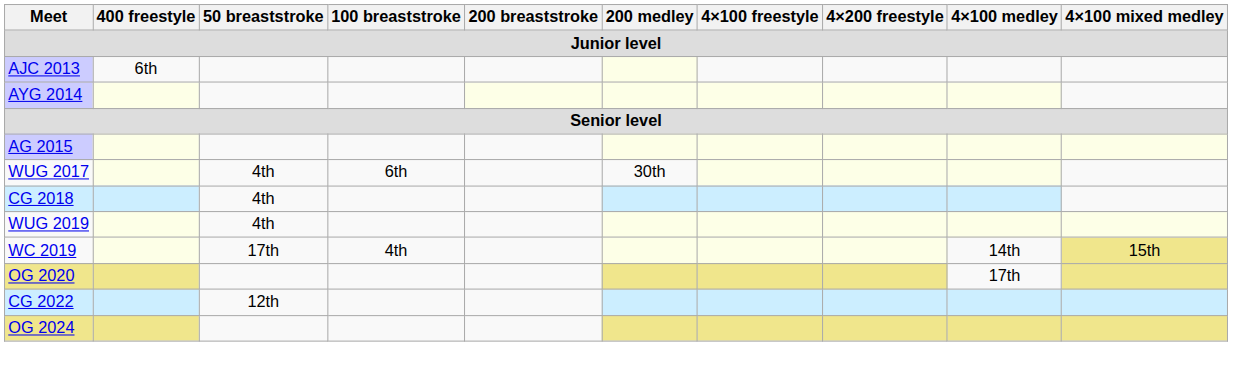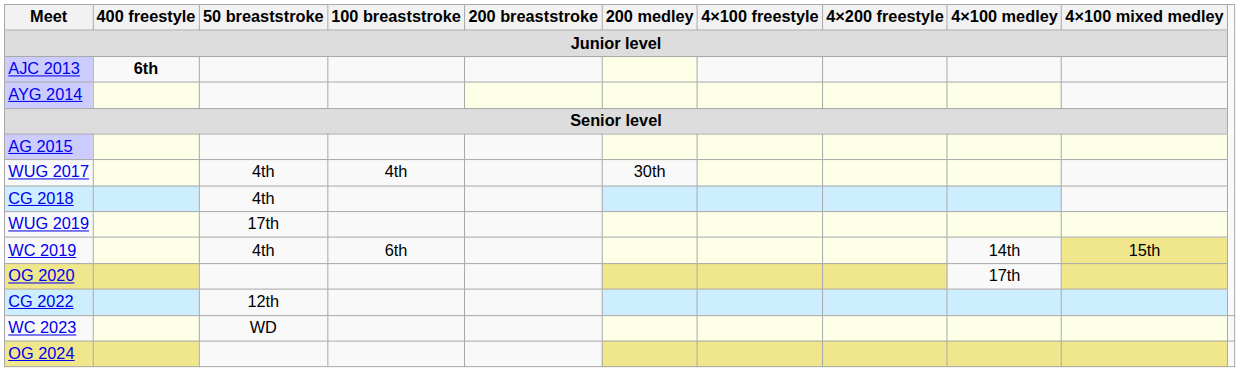 <table class="sortable wikitable">
 <tr>
 <th>Meet</th>
 <th class="unsortable">400 freestyle</th>
 <th class="unsortable">50 breaststroke</th>
 <th class="unsortable">100 breaststroke</th>
 <th class="unsortable">200 breaststroke</th>
 <th class="unsortable">200 medley</th>
 <th class="unsortable">4×100 freestyle</th>
 <th class="unsortable">4×200 freestyle</th>
 <th class="unsortable">4×100 medley</th>
 <th class="unsortable">4×100 mixed medley</th>
 </tr>
 <tr bgcolor="#DDDDDD">
 <td colspan="10" align="center"><strong>Junior level</strong></td>
 </tr>
 <tr>
 <td style="background:#ccccff"><a href='#'>AJC 2013</a></td>
-<td align="center">6th</td>
+<td align="center"><strong>6th</strong></td>
 <td align="center"></td>
 <td align="center"></td>
 <td align="center"></td>
 <td style="background:#fdffe7"></td>
 <td align="center"></td>
 <td align="center"></td>
 <td align="center"></td>
 <td></td>
 </tr>
 <tr>
 <td style="background:#ccccff"><a href='#'>AYG 2014</a></td>
 <td style="background:#fdffe7"></td>
 <td align="center"></td>
 <td align="center"></td>
 <td style="background:#fdffe7"></td>
 <td style="background:#fdffe7"></td>
 <td style="background:#fdffe7"></td>
 <td style="background:#fdffe7"></td>
 <td style="background:#fdffe7"></td>
 <td></td>
 </tr>
 <tr bgcolor="#DDDDDD">
 <td colspan="10" align="center"><strong>Senior level</strong></td>
 </tr>
 <tr>
 <td style="background:#ccccff"><a href='#'>AG 2015</a></td>
 <td style="background:#fdffe7"></td>
 <td align="center"></td>
 <td align="center"></td>
 <td align="center"></td>
 <td style="background:#fdffe7"></td>
 <td style="background:#fdffe7"></td>
 <td style="background:#fdffe7"></td>
 <td style="background:#fdffe7"></td>
 <td style="background:#fdffe7"></td>
 </tr>
 <tr>
 <td><a href='#'>WUG 2017</a></td>
 <td style="background:#fdffe7"></td>
 <td align="center">4th</td>
-<td align="center">6th</td>
+<td align="center">4th</td>
 <td align="center"></td>
 <td align="center">30th</td>
 <td style="background:#fdffe7"></td>
 <td style="background:#fdffe7"></td>
 <td style="background:#fdffe7"></td>
 <td></td>
 </tr>
 <tr>
 <td style="background:#cceeff"><a href='#'>CG 2018</a></td>
 <td style="background:#cceeff"></td>
 <td align="center">4th</td>
 <td align="center"></td>
 <td align="center"></td>
 <td style="background:#cceeff"></td>
 <td style="background:#cceeff"></td>
 <td style="background:#cceeff"></td>
 <td style="background:#cceeff"></td>
 <td></td>
 </tr>
 <tr>
 <td><a href='#'>WUG 2019</a></td>
 <td style="background:#fdffe7"></td>
-<td align="center">4th</td>
+<td align="center">17th</td>
 <td align="center"></td>
 <td align="center"></td>
 <td style="background:#fdffe7"></td>
 <td style="background:#fdffe7"></td>
 <td style="background:#fdffe7"></td>
 <td style="background:#fdffe7"></td>
 <td style="background:#fdffe7"></td>
 </tr>
 <tr>
 <td><a href='#'>WC 2019</a></td>
 <td style="background:#fdffe7"></td>
-<td align="center">17th</td>
 <td align="center">4th</td>
+<td align="center">6th</td>
 <td align="center"></td>
 <td style="background:#fdffe7"></td>
 <td style="background:#fdffe7"></td>
 <td style="background:#fdffe7"></td>
 <td align="center">14th</td>
 <td align="center" style="background: khaki;">15th</td>
 </tr>
 <tr>
 <td style="background:#f0e68c"><a href='#'>OG 2020</a></td>
 <td style="background:#f0e68c"></td>
 <td></td>
 <td align="center"></td>
 <td align="center"></td>
 <td style="background:#f0e68c"></td>
 <td style="background:#f0e68c"></td>
 <td style="background:#f0e68c"></td>
 <td align="center">17th</td>
 <td style="background:#f0e68c"></td>
 </tr>
 <tr>
 <td style="background:#cceeff"><a href='#'>CG 2022</a></td>
 <td style="background:#cceeff"></td>
 <td align="center">12th</td>
 <td align="center"></td>
 <td align="center"></td>
 <td style="background:#cceeff"></td>
 <td style="background:#cceeff"></td>
 <td style="background:#cceeff"></td>
 <td style="background:#cceeff"></td>
 <td style="background:#cceeff"></td>
 </tr>
 <tr>
+<td><a href='#'>WC 2023</a></td>
+<td style="background:#fdffe7"></td>
+<td align="center">WD</td>
+<td align="center"></td>
+<td align="center"></td>
+<td style="background:#fdffe7"></td>
+<td style="background:#fdffe7"></td>
+<td style="background:#fdffe7"></td>
+<td style="background:#fdffe7"></td>
+<td style="background:#fdffe7"></td>
+<td style="background:fdffe7"></td>
+</tr>
+<tr>
 <td style="background:#f0e68c"><a href='#'>OG 2024</a></td>
 <td style="background:#f0e68c"></td>
 <td></td>
 <td align="center"></td>
 <td align="center"></td>
 <td style="background:#f0e68c"></td>
 <td style="background:#f0e68c"></td>
 <td style="background:#f0e68c"></td>
 <td style="background:#f0e68c"></td>
 <td style="background:#f0e68c"></td>
 </tr>
 </table>
